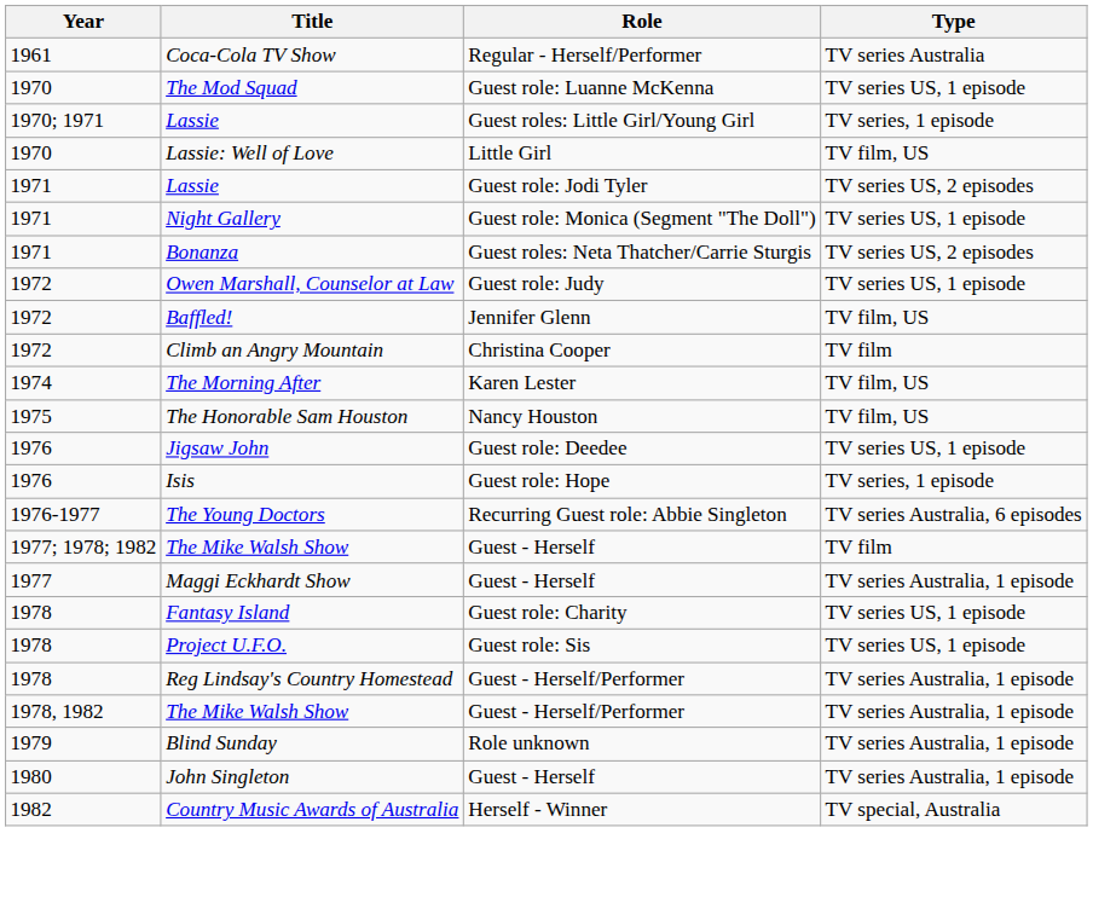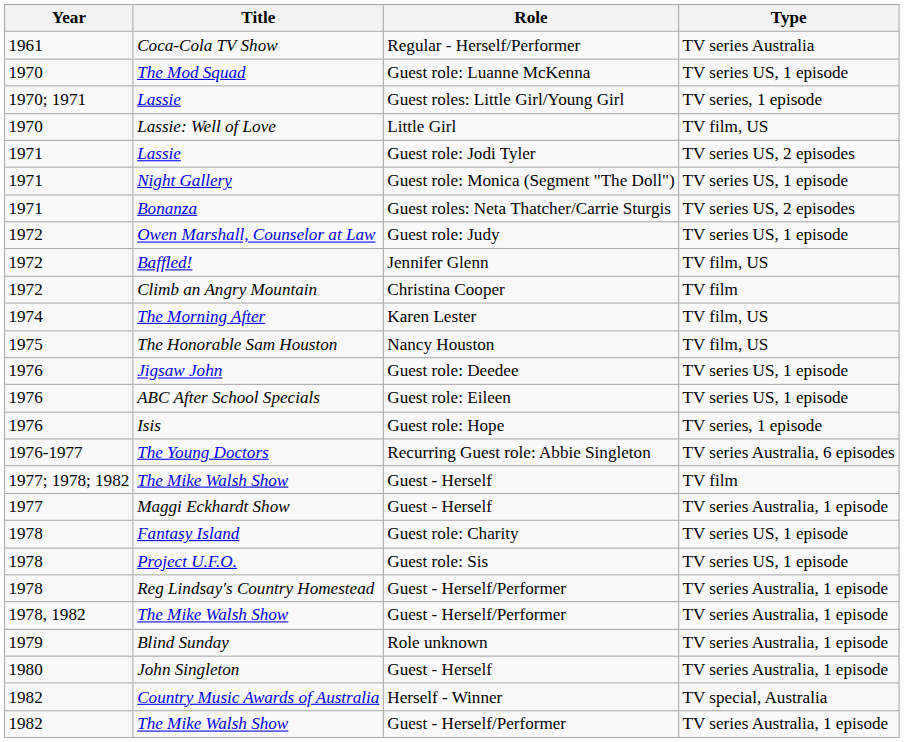 <table class="wikitable">
 <tr>
 <th>Year</th>
 <th>Title</th>
 <th>Role</th>
 <th>Type</th>
 </tr>
 <tr>
 <td>1961</td>
 <td><em>Coca-Cola TV Show</em></td>
 <td>Regular - Herself/Performer</td>
 <td>TV series Australia</td>
 </tr>
 <tr>
 <td>1970</td>
 <td><em><a href='#'>The Mod Squad</a></em></td>
 <td>Guest role: Luanne McKenna</td>
 <td>TV series US, 1 episode</td>
 </tr>
 <tr>
 <td>1970; 1971</td>
 <td><em><a href='#'>Lassie</a></em></td>
 <td>Guest roles: Little Girl/Young Girl</td>
 <td>TV series, 1 episode</td>
 </tr>
 <tr>
 <td>1970</td>
 <td><em>Lassie: Well of Love</em></td>
 <td>Little Girl</td>
 <td>TV film, US</td>
 </tr>
 <tr>
 <td>1971</td>
 <td><em><a href='#'>Lassie</a></em></td>
 <td>Guest role: Jodi Tyler</td>
 <td>TV series US, 2 episodes</td>
 </tr>
 <tr>
 <td>1971</td>
 <td><em><a href='#'>Night Gallery</a></em></td>
 <td>Guest role: Monica (Segment "The Doll")</td>
 <td>TV series US, 1 episode</td>
 </tr>
 <tr>
 <td>1971</td>
 <td><em><a href='#'>Bonanza</a></em></td>
 <td>Guest roles: Neta Thatcher/Carrie Sturgis</td>
 <td>TV series US, 2 episodes</td>
 </tr>
 <tr>
 <td>1972</td>
 <td><em><a href='#'>Owen Marshall, Counselor at Law</a></em></td>
 <td>Guest role: Judy</td>
 <td>TV series US, 1 episode</td>
 </tr>
 <tr>
 <td>1972</td>
 <td><em><a href='#'>Baffled!</a></em></td>
 <td>Jennifer Glenn</td>
 <td>TV film, US</td>
 </tr>
 <tr>
 <td>1972</td>
 <td><em>Climb an Angry Mountain</em></td>
 <td>Christina Cooper</td>
 <td>TV film</td>
 </tr>
 <tr>
 <td>1974</td>
 <td><em><a href='#'>The Morning After</a></em></td>
 <td>Karen Lester</td>
 <td>TV film, US</td>
 </tr>
 <tr>
 <td>1975</td>
 <td><em>The Honorable Sam Houston</em></td>
 <td>Nancy Houston</td>
 <td>TV film, US</td>
 </tr>
 <tr>
 <td>1976</td>
 <td><em><a href='#'>Jigsaw John</a></em></td>
 <td>Guest role: Deedee</td>
 <td>TV series US, 1 episode</td>
 </tr>
 <tr>
 <td>1976</td>
+<td><em>ABC After School Specials</em></td>
+<td>Guest role: Eileen</td>
+<td>TV series US, 1 episode</td>
+</tr>
+<tr>
+<td>1976</td>
 <td><em>Isis</em></td>
 <td>Guest role: Hope</td>
 <td>TV series, 1 episode</td>
 </tr>
 <tr>
 <td>1976-1977</td>
 <td><em><a href='#'>The Young Doctors</a></em></td>
 <td>Recurring Guest role: Abbie Singleton</td>
 <td>TV series Australia, 6 episodes</td>
 </tr>
 <tr>
 <td>1977; 1978; 1982</td>
 <td><em><a href='#'>The Mike Walsh Show</a></em></td>
 <td>Guest - Herself</td>
 <td>TV film</td>
 </tr>
 <tr>
 <td>1977</td>
 <td><em>Maggi Eckhardt Show</em></td>
 <td>Guest - Herself</td>
 <td>TV series Australia, 1 episode</td>
 </tr>
 <tr>
 <td>1978</td>
 <td><em><a href='#'>Fantasy Island</a></em></td>
 <td>Guest role: Charity</td>
 <td>TV series US, 1 episode</td>
 </tr>
 <tr>
 <td>1978</td>
 <td><em><a href='#'>Project U.F.O.</a></em></td>
 <td>Guest role: Sis</td>
 <td>TV series US, 1 episode</td>
 </tr>
 <tr>
 <td>1978</td>
 <td><em>Reg Lindsay's Country Homestead</em></td>
 <td>Guest - Herself/Performer</td>
 <td>TV series Australia, 1 episode</td>
 </tr>
 <tr>
 <td>1978, 1982</td>
 <td><em><a href='#'>The Mike Walsh Show</a></em></td>
 <td>Guest - Herself/Performer</td>
 <td>TV series Australia, 1 episode</td>
 </tr>
 <tr>
 <td>1979</td>
 <td><em>Blind Sunday</em></td>
 <td>Role unknown</td>
 <td>TV series Australia, 1 episode</td>
 </tr>
 <tr>
 <td>1980</td>
 <td><em>John Singleton</em></td>
 <td>Guest - Herself</td>
 <td>TV series Australia, 1 episode</td>
 </tr>
 <tr>
 <td>1982</td>
 <td><em><a href='#'>Country Music Awards of Australia</a></em></td>
 <td>Herself - Winner</td>
 <td>TV special, Australia</td>
 </tr>
+<tr>
+<td>1982</td>
+<td><em><a href='#'>The Mike Walsh Show</a></em></td>
+<td>Guest - Herself/Performer</td>
+<td>TV series Australia, 1 episode</td>
+</tr>
 </table>
